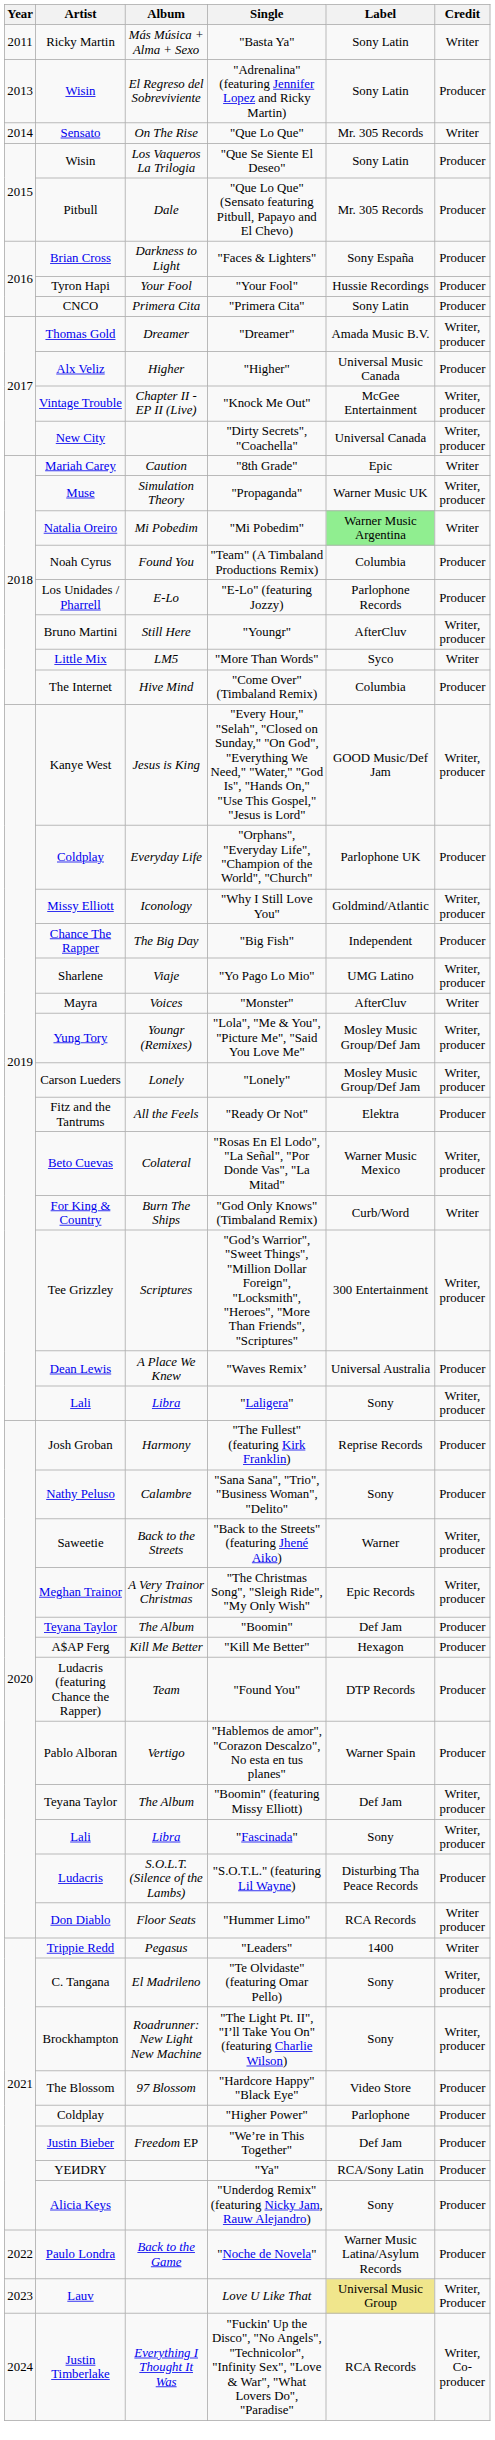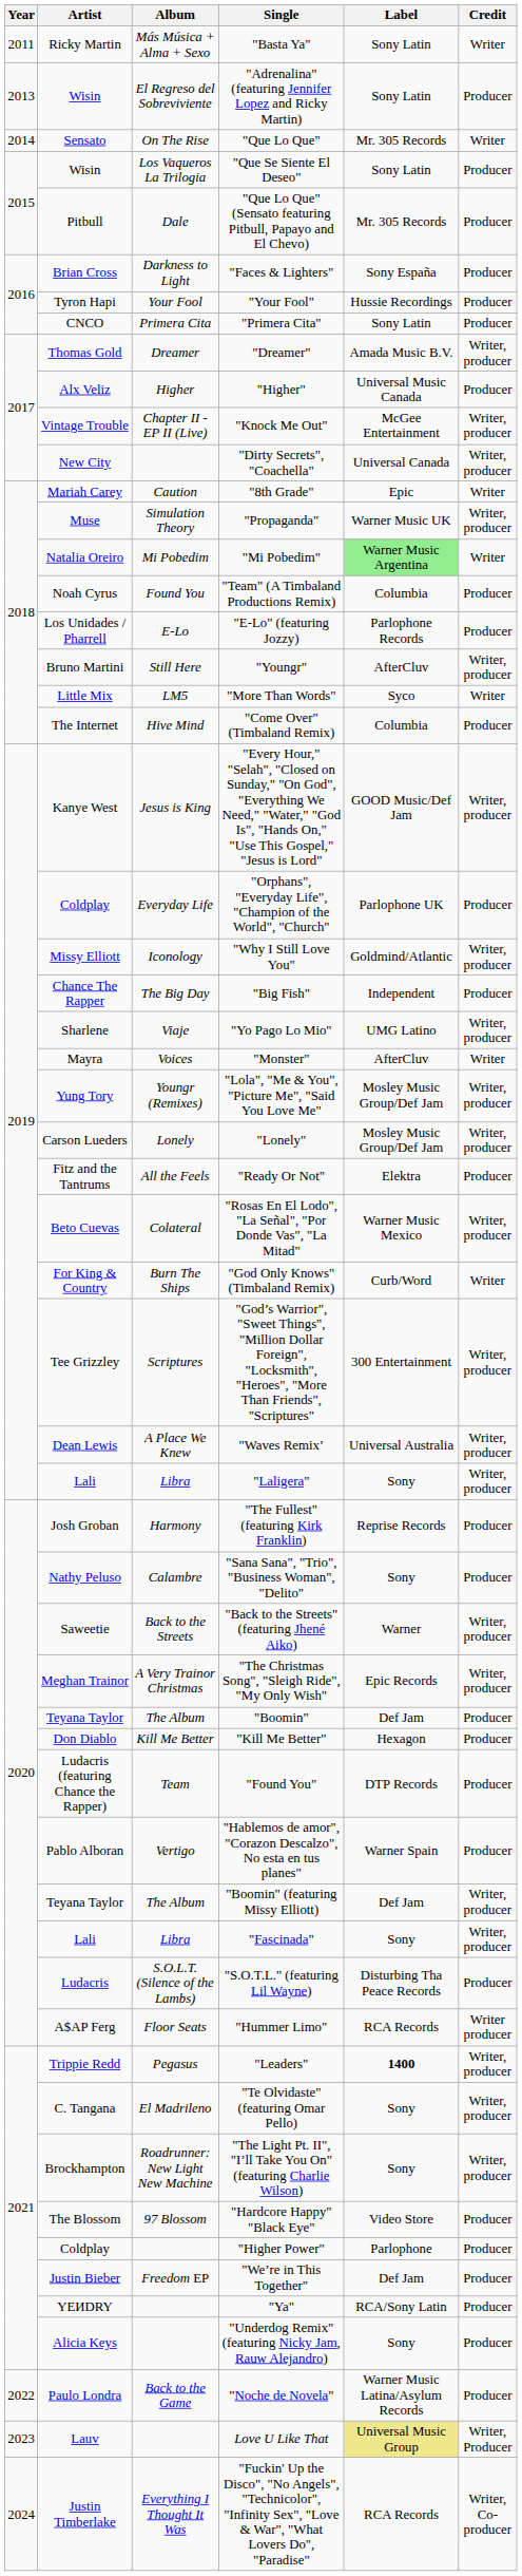 <table class="wikitable plainrowheaders" style="text-align:center;">
 <tr>
 <th>Year</th>
 <th>Artist</th>
 <th>Album</th>
 <th>Single</th>
 <th>Label</th>
 <th>Credit</th>
 </tr>
 <tr>
 <td>2011</td>
 <td>Ricky Martin</td>
 <td><em>Más Música + Alma + Sexo</em></td>
 <td>"Basta Ya"</td>
 <td>Sony Latin</td>
 <td>Writer</td>
 </tr>
 <tr>
 <td>2013</td>
 <td><a href='#'>Wisin</a></td>
 <td><em>El Regreso del Sobreviviente</em></td>
 <td>"Adrenalina" (featuring <a href='#'>Jennifer Lopez</a> and Ricky Martin)</td>
 <td>Sony Latin</td>
 <td>Producer</td>
 </tr>
 <tr>
 <td>2014</td>
 <td><a href='#'>Sensato</a></td>
 <td><em>On The Rise</em></td>
 <td>"Que Lo Que"</td>
 <td>Mr. 305 Records</td>
 <td>Writer</td>
 </tr>
 <tr>
 <td rowspan="2">2015</td>
 <td>Wisin</td>
 <td><em>Los Vaqueros La Trilogia</em></td>
 <td>"Que Se Siente El Deseo"</td>
 <td>Sony Latin</td>
 <td>Producer</td>
 </tr>
 <tr>
 <td>Pitbull</td>
 <td><em>Dale</em></td>
 <td>"Que Lo Que" (Sensato featuring Pitbull, Papayo and El Chevo)</td>
 <td>Mr. 305 Records</td>
 <td>Producer</td>
 </tr>
 <tr>
 <td rowspan="3">2016</td>
 <td><a href='#'>Brian Cross</a></td>
 <td><em>Darkness to Light</em></td>
 <td>"Faces & Lighters"</td>
 <td>Sony España</td>
 <td>Producer</td>
 </tr>
 <tr>
 <td>Tyron Hapi</td>
 <td><em>Your Fool</em></td>
 <td>"Your Fool"</td>
 <td>Hussie Recordings</td>
 <td>Producer</td>
 </tr>
 <tr>
 <td>CNCO</td>
 <td><em>Primera Cita</em></td>
 <td>"Primera Cita"</td>
 <td>Sony Latin</td>
 <td>Producer</td>
 </tr>
 <tr>
 <td rowspan="4">2017</td>
 <td><a href='#'>Thomas Gold</a></td>
 <td><em>Dreamer</em></td>
 <td>"Dreamer"</td>
 <td>Amada Music B.V.</td>
 <td>Writer, producer</td>
 </tr>
 <tr>
 <td><a href='#'>Alx Veliz</a></td>
 <td><em>Higher</em></td>
 <td>"Higher"</td>
 <td>Universal Music Canada</td>
 <td>Producer</td>
 </tr>
 <tr>
 <td><a href='#'>Vintage Trouble</a></td>
 <td><em>Chapter II - EP II (Live)</em></td>
 <td>"Knock Me Out"</td>
 <td>McGee Entertainment</td>
 <td>Writer, producer</td>
 </tr>
 <tr>
 <td><a href='#'>New City</a></td>
 <td></td>
 <td>"Dirty Secrets", "Coachella"</td>
 <td>Universal Canada</td>
 <td>Writer, producer</td>
 </tr>
 <tr>
 <td rowspan="8">2018</td>
 <td><a href='#'>Mariah Carey</a></td>
 <td><em>Caution</em></td>
 <td>"8th Grade"</td>
 <td>Epic</td>
 <td>Writer</td>
 </tr>
 <tr>
 <td><a href='#'>Muse</a></td>
 <td><em>Simulation Theory</em></td>
 <td>"Propaganda"</td>
 <td>Warner Music UK</td>
 <td>Writer, producer</td>
 </tr>
 <tr>
 <td><a href='#'>Natalia Oreiro</a></td>
 <td><em>Mi Pobedim</em></td>
 <td>"Mi Pobedim"</td>
 <td style="background: lightgreen;">Warner Music Argentina</td>
 <td>Writer</td>
 </tr>
 <tr>
 <td>Noah Cyrus</td>
 <td><em>Found You</em></td>
 <td>"Team" (A Timbaland Productions Remix)</td>
 <td>Columbia</td>
 <td>Producer</td>
 </tr>
 <tr>
 <td>Los Unidades / <a href='#'>Pharrell</a></td>
 <td><em>E-Lo</em></td>
 <td>"E-Lo" (featuring Jozzy)</td>
 <td>Parlophone Records</td>
 <td>Producer</td>
 </tr>
 <tr>
 <td>Bruno Martini</td>
 <td><em>Still Here</em></td>
 <td>"Youngr"</td>
 <td>AfterCluv</td>
 <td>Writer, producer</td>
 </tr>
 <tr>
 <td><a href='#'>Little Mix</a></td>
 <td><em>LM5</em></td>
 <td>"More Than Words"</td>
 <td>Syco</td>
 <td>Writer</td>
 </tr>
 <tr>
 <td>The Internet</td>
 <td><em>Hive Mind</em></td>
 <td>"Come Over" (Timbaland Remix)</td>
 <td>Columbia</td>
 <td>Producer</td>
 </tr>
 <tr>
 <td rowspan="14">2019</td>
 <td>Kanye West</td>
 <td><em>Jesus is King</em></td>
 <td>"Every Hour," "Selah", "Closed on Sunday," "On God", "Everything We Need," "Water," "God Is", "Hands On," "Use This Gospel," "Jesus is Lord"</td>
 <td>GOOD Music/Def Jam</td>
 <td>Writer, producer</td>
 </tr>
 <tr>
 <td><a href='#'>Coldplay</a></td>
 <td><em>Everyday Life</em></td>
 <td>"Orphans", "Everyday Life", "Champion of the World", "Church"</td>
 <td>Parlophone UK</td>
 <td>Producer</td>
 </tr>
 <tr>
 <td><a href='#'>Missy Elliott</a></td>
 <td><em>Iconology</em></td>
 <td>"Why I Still Love You"</td>
 <td>Goldmind/Atlantic</td>
 <td>Writer, producer</td>
 </tr>
 <tr>
 <td><a href='#'>Chance The Rapper</a></td>
 <td><em>The Big Day</em></td>
 <td>"Big Fish"</td>
 <td>Independent</td>
 <td>Producer</td>
 </tr>
 <tr>
 <td>Sharlene</td>
 <td><em>Viaje</em></td>
 <td>"Yo Pago Lo Mio"</td>
 <td>UMG Latino</td>
 <td>Writer, producer</td>
 </tr>
 <tr>
 <td>Mayra</td>
 <td><em>Voices</em></td>
 <td>"Monster"</td>
 <td>AfterCluv</td>
 <td>Writer</td>
 </tr>
 <tr>
 <td><a href='#'>Yung Tory</a></td>
 <td><em>Youngr (Remixes)</em></td>
 <td>"Lola", "Me & You", "Picture Me", "Said You Love Me"</td>
 <td>Mosley Music Group/Def Jam</td>
 <td>Writer, producer</td>
 </tr>
 <tr>
 <td>Carson Lueders</td>
 <td><em>Lonely</em></td>
 <td>"Lonely"</td>
 <td>Mosley Music Group/Def Jam</td>
 <td>Writer, producer</td>
 </tr>
 <tr>
 <td>Fitz and the Tantrums</td>
 <td><em>All the Feels</em></td>
 <td>"Ready Or Not"</td>
 <td>Elektra</td>
 <td>Producer</td>
 </tr>
 <tr>
 <td><a href='#'>Beto Cuevas</a></td>
 <td><em>Colateral</em></td>
 <td>"Rosas En El Lodo", "La Señal", "Por Donde Vas", "La Mitad"</td>
 <td>Warner Music Mexico</td>
 <td>Writer, producer</td>
 </tr>
 <tr>
 <td><a href='#'>For King & Country</a></td>
 <td><em>Burn The Ships</em></td>
 <td>"God Only Knows" (Timbaland Remix)</td>
 <td>Curb/Word</td>
 <td>Writer</td>
 </tr>
 <tr>
 <td>Tee Grizzley</td>
 <td><em>Scriptures</em></td>
 <td>"God’s Warrior", "Sweet Things", "Million Dollar Foreign", "Locksmith", "Heroes", "More Than Friends", "Scriptures"</td>
 <td>300 Entertainment</td>
 <td>Writer, producer</td>
 </tr>
 <tr>
 <td><a href='#'>Dean Lewis</a></td>
 <td><em>A Place We Knew</em></td>
 <td>"Waves Remix’</td>
 <td>Universal Australia</td>
-<td>Producer</td>
+<td>Writer, producer</td>
 </tr>
 <tr>
 <td><a href='#'>Lali</a></td>
 <td><em><a href='#'>Libra</a></em></td>
 <td>"<a href='#'>Laligera</a>"</td>
 <td>Sony</td>
 <td>Writer, producer</td>
 </tr>
 <tr>
 <td rowspan="12">2020</td>
 <td>Josh Groban</td>
 <td><em>Harmony</em></td>
 <td>"The Fullest" (featuring <a href='#'>Kirk Franklin</a>)</td>
 <td>Reprise Records</td>
 <td>Producer</td>
 </tr>
 <tr>
 <td><a href='#'>Nathy Peluso</a></td>
 <td><em>Calambre</em></td>
 <td>"Sana Sana", "Trio", "Business Woman", "Delito"</td>
 <td>Sony</td>
 <td>Producer</td>
 </tr>
 <tr>
 <td>Saweetie</td>
 <td><em>Back to the Streets</em></td>
 <td>"Back to the Streets" (featuring <a href='#'>Jhené Aiko</a>)</td>
 <td>Warner</td>
 <td>Writer, producer</td>
 </tr>
 <tr>
 <td><a href='#'>Meghan Trainor</a></td>
 <td><em>A Very Trainor Christmas</em></td>
 <td>"The Christmas Song", "Sleigh Ride", "My Only Wish"</td>
 <td>Epic Records</td>
 <td>Writer, producer</td>
 </tr>
 <tr>
 <td><a href='#'>Teyana Taylor</a></td>
 <td><em>The Album</em></td>
 <td>"Boomin"</td>
 <td>Def Jam</td>
 <td>Producer</td>
 </tr>
 <tr>
-<td>A$AP Ferg</td>
+<td><a href='#'>Don Diablo</a></td>
 <td><em>Kill Me Better</em></td>
 <td>"Kill Me Better"</td>
 <td>Hexagon</td>
 <td>Producer</td>
 </tr>
 <tr>
 <td>Ludacris (featuring Chance the Rapper)</td>
 <td><em>Team</em></td>
 <td>"Found You"</td>
 <td>DTP Records</td>
 <td>Producer</td>
 </tr>
 <tr>
 <td>Pablo Alboran</td>
 <td><em>Vertigo</em></td>
 <td>"Hablemos de amor", "Corazon Descalzo", No esta en tus planes"</td>
 <td>Warner Spain</td>
 <td>Producer</td>
 </tr>
 <tr>
 <td>Teyana Taylor</td>
 <td><em>The Album</em></td>
 <td>"Boomin" (featuring Missy Elliott)</td>
 <td>Def Jam</td>
 <td>Writer, producer</td>
 </tr>
 <tr>
 <td><a href='#'>Lali</a></td>
 <td><em><a href='#'>Libra</a></em></td>
 <td>"<a href='#'>Fascinada</a>"</td>
 <td>Sony</td>
 <td>Writer, producer</td>
 </tr>
 <tr>
 <td><a href='#'>Ludacris</a></td>
 <td><em>S.O.L.T. (Silence of the Lambs)</em></td>
 <td>"S.O.T.L." (featuring <a href='#'>Lil Wayne</a>)</td>
 <td>Disturbing Tha Peace Records</td>
 <td>Producer</td>
 </tr>
 <tr>
-<td><a href='#'>Don Diablo</a></td>
+<td>A$AP Ferg</td>
 <td><em>Floor Seats</em></td>
 <td>"Hummer Limo"</td>
 <td>RCA Records</td>
 <td>Writer producer</td>
 </tr>
 <tr>
 <td rowspan="8">2021</td>
 <td><a href='#'>Trippie Redd</a></td>
 <td><em>Pegasus</em></td>
 <td>"Leaders"</td>
-<td>1400</td>
-<td>Writer</td>
+<td><strong>1400</strong></td>
+<td>Writer, producer</td>
 </tr>
 <tr>
 <td>C. Tangana</td>
 <td><em>El Madrileno</em></td>
 <td>"Te Olvidaste" (featuring Omar Pello)</td>
 <td>Sony</td>
 <td>Writer, producer</td>
 </tr>
 <tr>
 <td>Brockhampton</td>
 <td><em>Roadrunner: New Light New Machine</em></td>
 <td>"The Light Pt. II", "I’ll Take You On" (featuring <a href='#'>Charlie Wilson</a>)</td>
 <td>Sony</td>
 <td>Writer, producer</td>
 </tr>
 <tr>
 <td>The Blossom</td>
 <td><em>97 Blossom</em></td>
 <td>"Hardcore Happy" "Black Eye"</td>
 <td>Video Store</td>
 <td>Producer</td>
 </tr>
 <tr>
 <td>Coldplay</td>
 <td></td>
 <td>"Higher Power"</td>
 <td>Parlophone</td>
 <td>Producer</td>
 </tr>
 <tr>
 <td><a href='#'>Justin Bieber</a></td>
 <td><em>Freedom</em> EP</td>
 <td>"We’re in This Together"</td>
 <td>Def Jam</td>
 <td>Producer</td>
 </tr>
 <tr>
 <td>YEИDRY</td>
 <td></td>
 <td>"Ya"</td>
 <td>RCA/Sony Latin</td>
 <td>Producer</td>
 </tr>
 <tr>
 <td><a href='#'>Alicia Keys</a></td>
 <td></td>
 <td>"Underdog Remix" (featuring <a href='#'>Nicky Jam</a>, <a href='#'>Rauw Alejandro</a>)</td>
 <td>Sony</td>
 <td>Producer</td>
 </tr>
 <tr>
 <td rowspan="1">2022</td>
 <td><a href='#'>Paulo Londra</a></td>
 <td><em><a href='#'>Back to the Game</a></em></td>
 <td>"<a href='#'>Noche de Novela</a>"</td>
 <td>Warner Music Latina/Asylum Records</td>
 <td>Producer</td>
 </tr>
 <tr>
 <td rowspan="1">2023</td>
 <td><a href='#'>Lauv</a></td>
 <td></td>
 <td><em>Love U Like That</em></td>
 <td style="background: khaki;">Universal Music Group</td>
 <td>Writer, Producer</td>
 </tr>
 <tr>
 <td rowspan="1">2024</td>
 <td><a href='#'>Justin Timberlake</a></td>
 <td><em><a href='#'>Everything I Thought It Was</a></em></td>
 <td>"Fuckin' Up the Disco", "No Angels", "Technicolor", "Infinity Sex", "Love & War", "What Lovers Do", "Paradise"</td>
 <td>RCA Records</td>
 <td>Writer, Co-producer</td>
 </tr>
 </table>
